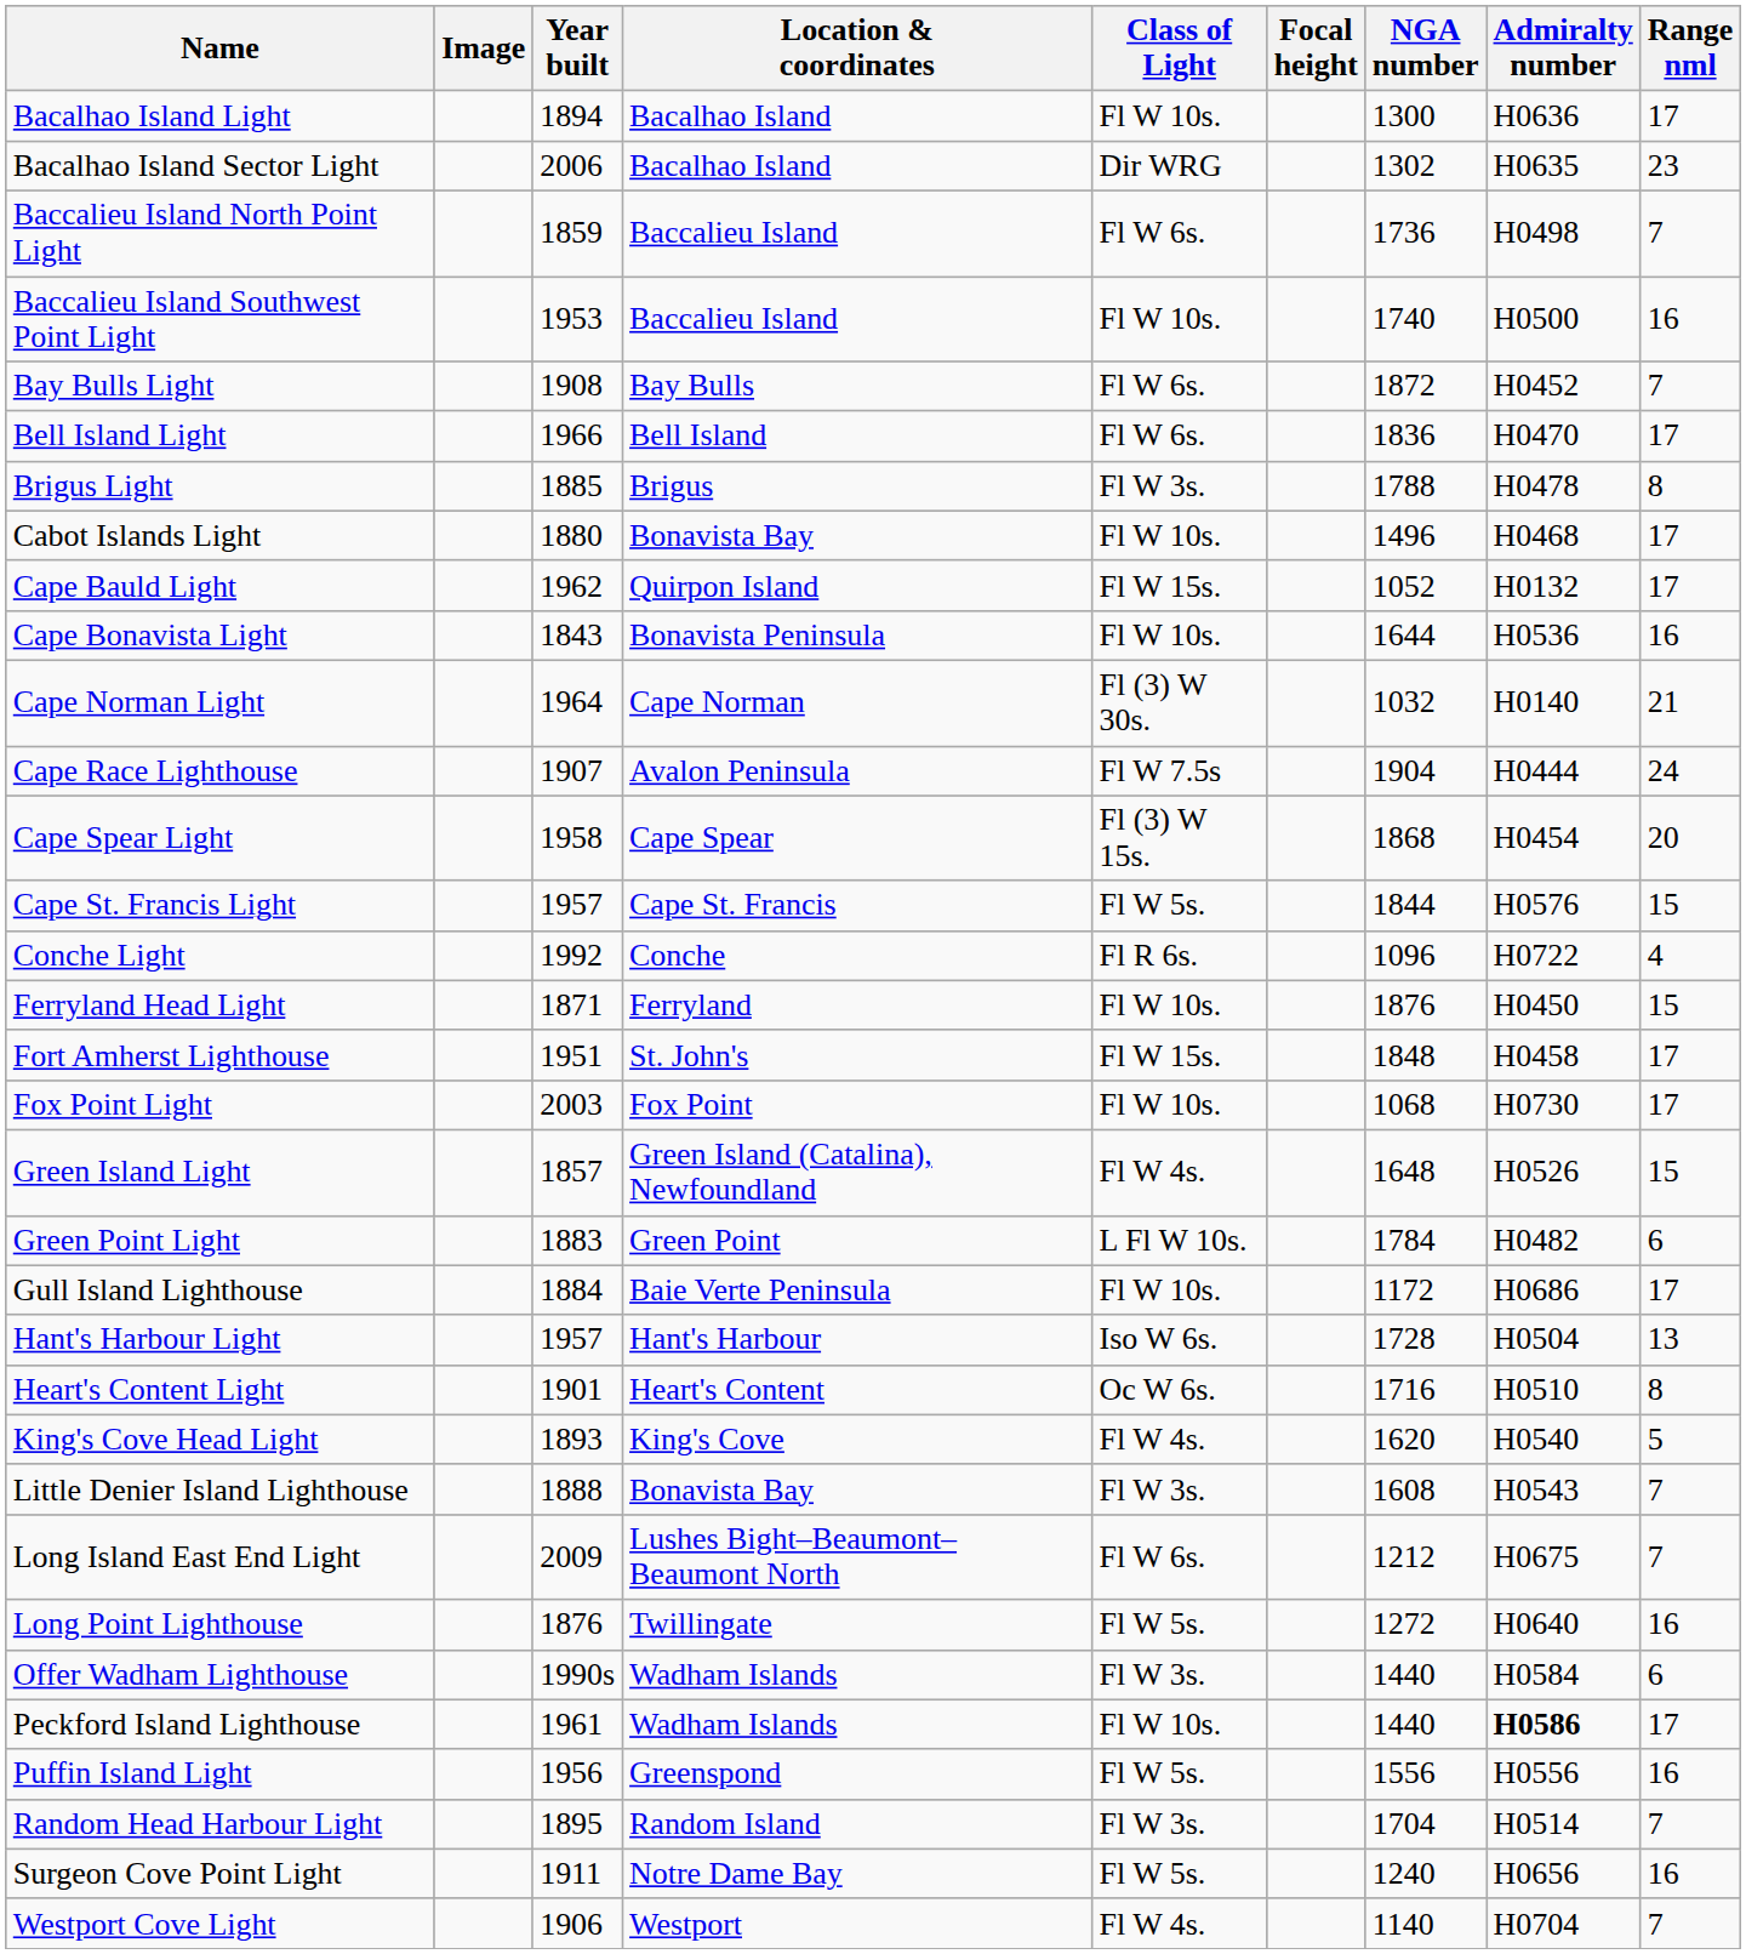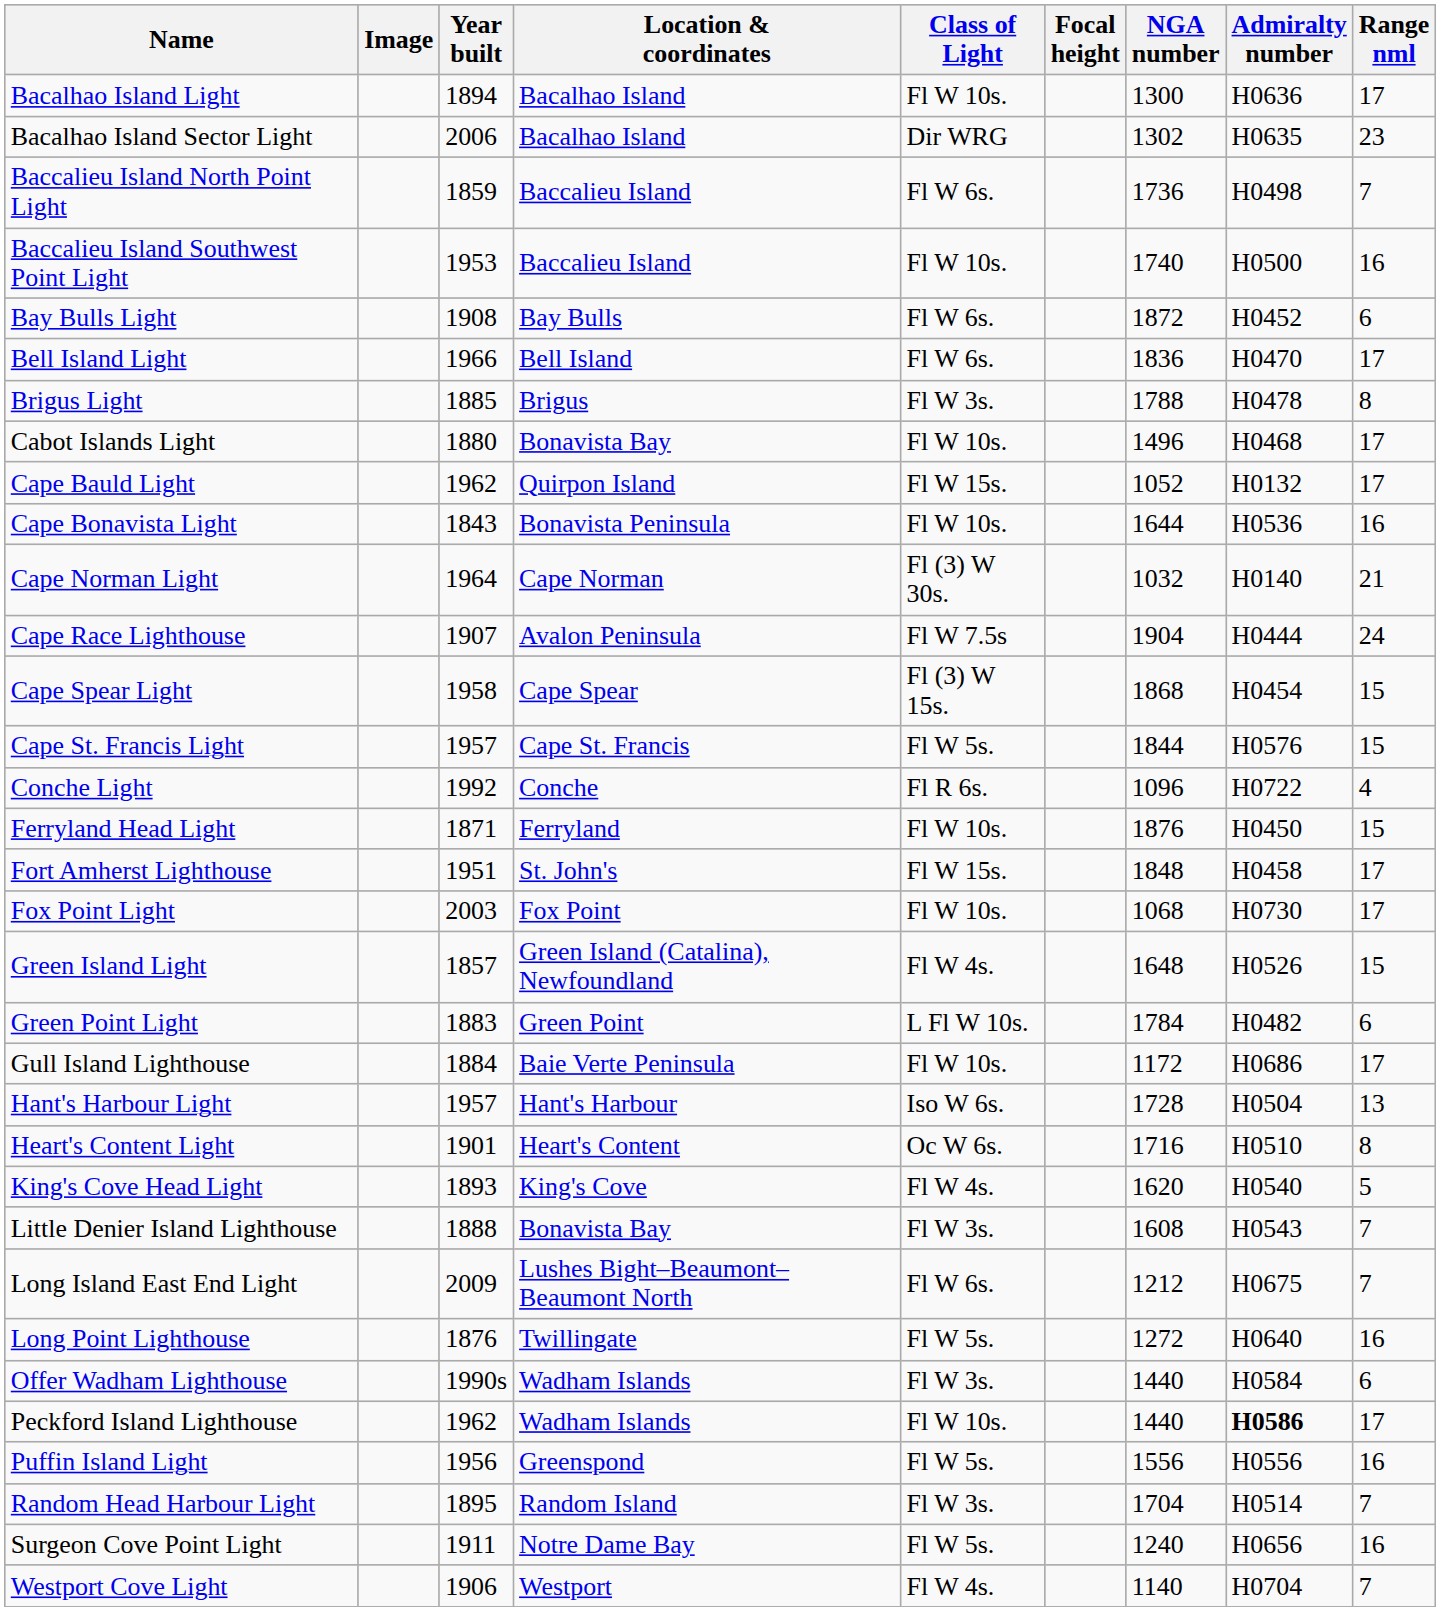 <table class="wikitable sortable" style="width:100%">
 <tr>
 <th>Name</th>
 <th>Image</th>
 <th>Year<br>built</th>
 <th>Location &<br> coordinates</th>
 <th><a href='#'>Class of Light</a><br></th>
 <th>Focal<br>height<br></th>
 <th><a href='#'>NGA</a><br>number<br></th>
 <th><a href='#'>Admiralty</a><br>number<br></th>
 <th>Range<br><a href='#'>nml</a><br></th>
 </tr>
 <tr>
 <td><a href='#'>Bacalhao Island Light</a></td>
 <td></td>
 <td>1894</td>
 <td><a href='#'>Bacalhao Island</a><br> </td>
 <td>Fl W 10s.</td>
 <td></td>
 <td>1300</td>
 <td>H0636</td>
 <td>17</td>
 </tr>
 <tr>
 <td>Bacalhao Island Sector Light</td>
 <td></td>
 <td>2006</td>
 <td><a href='#'>Bacalhao Island</a><br> </td>
 <td>Dir WRG</td>
 <td></td>
 <td>1302</td>
 <td>H0635</td>
 <td>23</td>
 </tr>
 <tr>
 <td><a href='#'>Baccalieu Island North Point Light</a></td>
 <td></td>
 <td>1859</td>
 <td><a href='#'>Baccalieu Island</a><br> </td>
 <td>Fl W 6s.</td>
 <td></td>
 <td>1736</td>
 <td>H0498</td>
 <td>7</td>
 </tr>
 <tr>
 <td><a href='#'>Baccalieu Island Southwest Point Light</a></td>
 <td></td>
 <td>1953</td>
 <td><a href='#'>Baccalieu Island</a><br> </td>
 <td>Fl W 10s.</td>
 <td></td>
 <td>1740</td>
 <td>H0500</td>
 <td>16</td>
 </tr>
 <tr>
 <td><a href='#'>Bay Bulls Light</a></td>
 <td></td>
 <td>1908</td>
 <td><a href='#'>Bay Bulls</a><br> </td>
 <td>Fl W 6s.</td>
 <td></td>
 <td>1872</td>
 <td>H0452</td>
-<td>7</td>
+<td>6</td>
 </tr>
 <tr>
 <td><a href='#'>Bell Island Light</a></td>
 <td></td>
 <td>1966</td>
 <td><a href='#'>Bell Island</a><br></td>
 <td>Fl W 6s.</td>
 <td></td>
 <td>1836</td>
 <td>H0470</td>
 <td>17</td>
 </tr>
 <tr>
 <td><a href='#'>Brigus Light</a></td>
 <td></td>
 <td>1885</td>
 <td><a href='#'>Brigus</a><br> </td>
 <td>Fl W 3s.</td>
 <td></td>
 <td>1788</td>
 <td>H0478</td>
 <td>8</td>
 </tr>
 <tr>
 <td>Cabot Islands Light</td>
 <td></td>
 <td>1880</td>
 <td><a href='#'>Bonavista Bay</a><br></td>
 <td>Fl W 10s.</td>
 <td></td>
 <td>1496</td>
 <td>H0468</td>
 <td>17</td>
 </tr>
 <tr>
 <td><a href='#'>Cape Bauld Light</a></td>
 <td></td>
 <td>1962</td>
 <td><a href='#'>Quirpon Island</a><br></td>
 <td>Fl W 15s.</td>
 <td></td>
 <td>1052</td>
 <td>H0132</td>
 <td>17</td>
 </tr>
 <tr>
 <td><a href='#'>Cape Bonavista Light</a></td>
 <td></td>
 <td>1843</td>
 <td><a href='#'>Bonavista Peninsula</a><br></td>
 <td>Fl W 10s.</td>
 <td></td>
 <td>1644</td>
 <td>H0536</td>
 <td>16</td>
 </tr>
 <tr>
 <td><a href='#'>Cape Norman Light</a></td>
 <td> </td>
 <td>1964</td>
 <td><a href='#'>Cape Norman</a><br></td>
 <td>Fl (3) W 30s.</td>
 <td></td>
 <td>1032</td>
 <td>H0140</td>
 <td>21</td>
 </tr>
 <tr>
 <td><a href='#'>Cape Race Lighthouse</a></td>
 <td></td>
 <td>1907</td>
 <td><a href='#'>Avalon Peninsula</a><br> </td>
 <td>Fl W 7.5s</td>
 <td></td>
 <td>1904</td>
 <td>H0444</td>
 <td>24</td>
 </tr>
 <tr>
 <td><a href='#'>Cape Spear Light</a></td>
 <td></td>
 <td>1958</td>
 <td><a href='#'>Cape Spear</a><br> </td>
 <td>Fl (3) W 15s.</td>
 <td></td>
 <td>1868</td>
 <td>H0454</td>
-<td>20</td>
+<td>15</td>
 </tr>
 <tr>
 <td><a href='#'>Cape St. Francis Light</a></td>
 <td></td>
 <td>1957</td>
 <td><a href='#'>Cape St. Francis</a><br> </td>
 <td>Fl W 5s.</td>
 <td></td>
 <td>1844</td>
 <td>H0576</td>
 <td>15</td>
 </tr>
 <tr>
 <td><a href='#'>Conche Light</a></td>
 <td></td>
 <td>1992</td>
 <td><a href='#'>Conche</a><br></td>
 <td>Fl R 6s.</td>
 <td></td>
 <td>1096</td>
 <td>H0722</td>
 <td>4</td>
 </tr>
 <tr>
 <td><a href='#'>Ferryland Head Light</a></td>
 <td></td>
 <td>1871</td>
 <td><a href='#'>Ferryland</a><br></td>
 <td>Fl W 10s.</td>
 <td></td>
 <td>1876</td>
 <td>H0450</td>
 <td>15</td>
 </tr>
 <tr>
 <td><a href='#'>Fort Amherst Lighthouse</a></td>
 <td></td>
 <td>1951</td>
 <td><a href='#'>St. John's</a><br> </td>
 <td>Fl W 15s.</td>
 <td></td>
 <td>1848</td>
 <td>H0458</td>
 <td>17</td>
 </tr>
 <tr>
 <td><a href='#'>Fox Point Light</a></td>
 <td> </td>
 <td>2003</td>
 <td><a href='#'>Fox Point</a><br></td>
 <td>Fl W 10s.</td>
 <td></td>
 <td>1068</td>
 <td>H0730</td>
 <td>17</td>
 </tr>
 <tr>
 <td><a href='#'>Green Island Light</a></td>
 <td></td>
 <td>1857</td>
 <td><a href='#'>Green Island (Catalina), Newfoundland</a><br></td>
 <td>Fl W 4s.</td>
 <td></td>
 <td>1648</td>
 <td>H0526</td>
 <td>15</td>
 </tr>
 <tr>
 <td><a href='#'>Green Point Light</a></td>
 <td> </td>
 <td>1883</td>
 <td><a href='#'>Green Point</a><br></td>
 <td>L Fl W 10s.</td>
 <td></td>
 <td>1784</td>
 <td>H0482</td>
 <td>6</td>
 </tr>
 <tr>
 <td>Gull Island Lighthouse</td>
 <td></td>
 <td>1884</td>
 <td><a href='#'>Baie Verte Peninsula</a><br></td>
 <td>Fl W 10s.</td>
 <td></td>
 <td>1172</td>
 <td>H0686</td>
 <td>17</td>
 </tr>
 <tr>
 <td><a href='#'>Hant's Harbour Light</a></td>
 <td> </td>
 <td>1957</td>
 <td><a href='#'>Hant's Harbour</a><br></td>
 <td>Iso W 6s.</td>
 <td></td>
 <td>1728</td>
 <td>H0504</td>
 <td>13</td>
 </tr>
 <tr>
 <td><a href='#'>Heart's Content Light</a></td>
 <td></td>
 <td>1901</td>
 <td><a href='#'>Heart's Content</a><br></td>
 <td>Oc W 6s.</td>
 <td></td>
 <td>1716</td>
 <td>H0510</td>
 <td>8</td>
 </tr>
 <tr>
 <td><a href='#'> King's Cove Head Light</a></td>
 <td></td>
 <td>1893</td>
 <td><a href='#'>King's Cove</a><br></td>
 <td>Fl W 4s.</td>
 <td></td>
 <td>1620</td>
 <td>H0540</td>
 <td>5</td>
 </tr>
 <tr>
 <td>Little Denier Island Lighthouse</td>
 <td></td>
 <td>1888</td>
 <td><a href='#'>Bonavista Bay</a><br></td>
 <td>Fl W 3s.</td>
 <td></td>
 <td>1608</td>
 <td>H0543</td>
 <td>7</td>
 </tr>
 <tr>
 <td>Long Island East End Light</td>
 <td></td>
 <td>2009</td>
 <td><a href='#'>Lushes Bight–Beaumont–Beaumont North</a><br> </td>
 <td>Fl W 6s.</td>
 <td></td>
 <td>1212</td>
 <td>H0675</td>
 <td>7</td>
 </tr>
 <tr>
 <td><a href='#'>Long Point Lighthouse</a></td>
 <td></td>
 <td>1876</td>
 <td><a href='#'>Twillingate</a><br> </td>
 <td>Fl W 5s.</td>
 <td></td>
 <td>1272</td>
 <td>H0640</td>
 <td>16</td>
 </tr>
 <tr>
 <td><a href='#'>Offer Wadham Lighthouse</a></td>
 <td></td>
 <td>1990s</td>
 <td><a href='#'>Wadham Islands</a><br></td>
 <td>Fl W 3s.</td>
 <td></td>
 <td>1440</td>
 <td>H0584</td>
 <td>6</td>
 </tr>
 <tr>
 <td>Peckford Island Lighthouse</td>
 <td></td>
-<td>1961</td>
+<td>1962</td>
 <td><a href='#'>Wadham Islands</a><br></td>
 <td>Fl W 10s.</td>
 <td></td>
 <td>1440</td>
 <td><strong>H0586</strong></td>
 <td>17</td>
 </tr>
 <tr>
 <td><a href='#'>Puffin Island Light</a></td>
 <td></td>
 <td>1956</td>
 <td><a href='#'>Greenspond</a><br></td>
 <td>Fl W 5s.</td>
 <td></td>
 <td>1556</td>
 <td>H0556</td>
 <td>16</td>
 </tr>
 <tr>
 <td><a href='#'>Random Head Harbour Light</a></td>
 <td></td>
 <td>1895</td>
 <td><a href='#'>Random Island</a><br></td>
 <td>Fl W 3s.</td>
 <td></td>
 <td>1704</td>
 <td>H0514</td>
 <td>7</td>
 </tr>
 <tr>
 <td>Surgeon Cove Point Light</td>
 <td></td>
 <td>1911</td>
 <td><a href='#'>Notre Dame Bay</a><br></td>
 <td>Fl W 5s.</td>
 <td></td>
 <td>1240</td>
 <td>H0656</td>
 <td>16</td>
 </tr>
 <tr>
 <td><a href='#'>Westport Cove Light</a></td>
 <td></td>
 <td>1906</td>
 <td><a href='#'>Westport</a><br></td>
 <td>Fl W 4s.</td>
 <td></td>
 <td>1140</td>
 <td>H0704</td>
 <td>7</td>
 </tr>
 <tr>
 </tr>
 </table>
